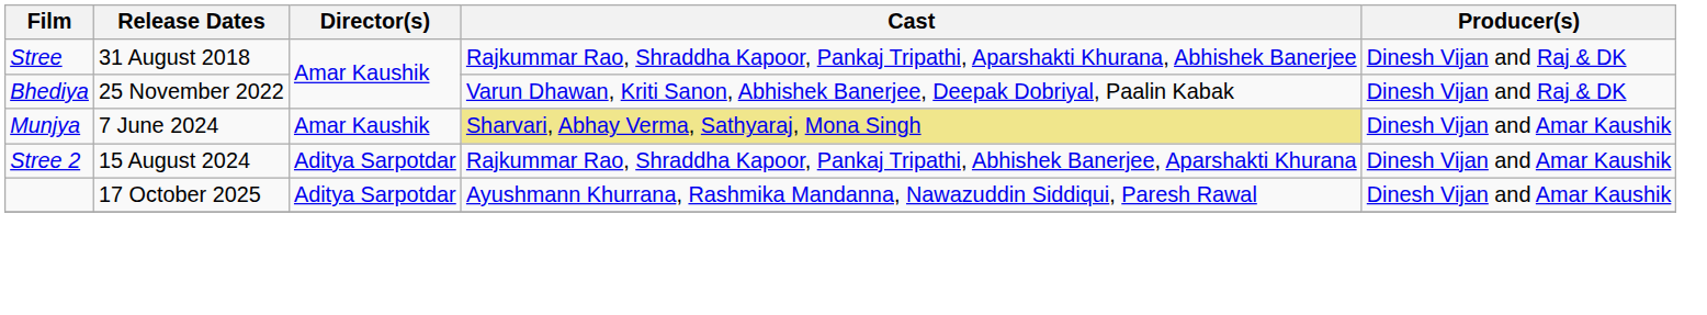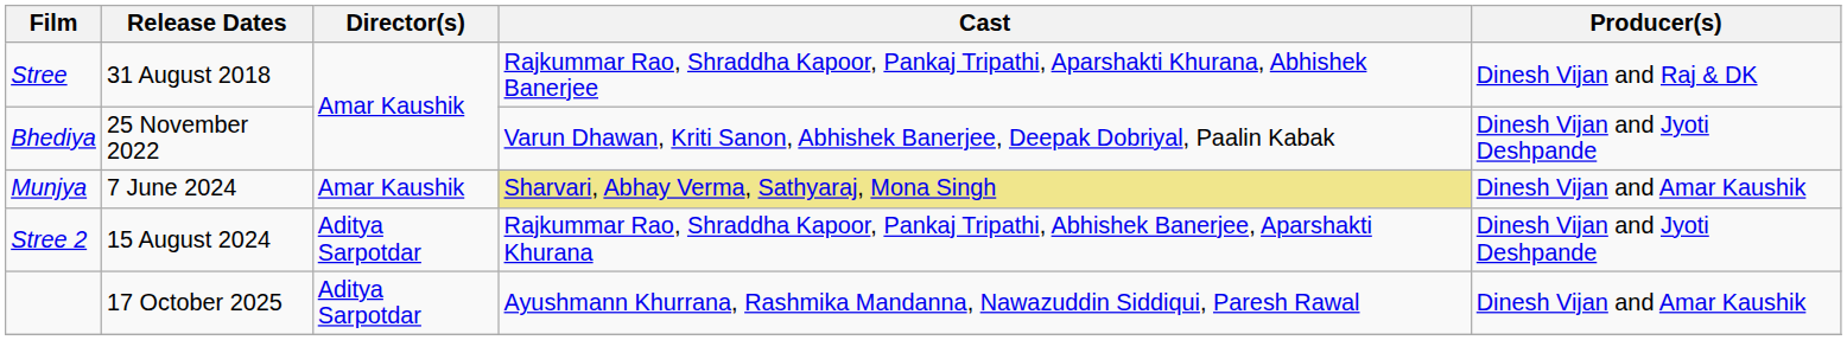 <table class="wikitable">
 <tr>
 <th>Film</th>
 <th>Release Dates</th>
 <th>Director(s)</th>
 <th>Cast</th>
 <th>Producer(s)</th>
 </tr>
 <tr>
 <td><a href='#'><em>Stree</em></a></td>
 <td>31 August 2018</td>
 <td rowspan="2"><a href='#'>Amar Kaushik</a></td>
 <td><a href='#'>Rajkummar Rao</a>, <a href='#'>Shraddha Kapoor</a>, <a href='#'>Pankaj Tripathi</a>, <a href='#'>Aparshakti Khurana</a>, <a href='#'>Abhishek Banerjee</a></td>
 <td><a href='#'>Dinesh Vijan</a> and <a href='#'>Raj & DK</a></td>
 </tr>
 <tr>
 <td><em><a href='#'>Bhediya</a></em></td>
 <td>25 November 2022</td>
 <td><a href='#'>Varun Dhawan</a>, <a href='#'>Kriti Sanon</a>, <a href='#'>Abhishek Banerjee</a>, <a href='#'>Deepak Dobriyal</a>, Paalin Kabak</td>
-<td><a href='#'>Dinesh Vijan</a> and <a href='#'>Raj & DK</a></td>
+<td><a href='#'>Dinesh Vijan</a> and <a href='#'>Jyoti Deshpande</a></td>
 </tr>
 <tr>
 <td><a href='#'><em>Munjya</em></a></td>
 <td>7 June 2024</td>
 <td><a href='#'>Amar Kaushik</a></td>
 <td style="background: khaki;"><a href='#'>Sharvari</a>, <a href='#'>Abhay Verma</a>, <a href='#'>Sathyaraj</a>, <a href='#'>Mona Singh</a></td>
 <td><a href='#'>Dinesh Vijan</a> and <a href='#'>Amar Kaushik</a></td>
 </tr>
 <tr>
 <td><em><a href='#'>Stree 2</a></em></td>
 <td>15 August 2024</td>
 <td><a href='#'>Aditya Sarpotdar</a></td>
 <td><a href='#'>Rajkummar Rao</a>, <a href='#'>Shraddha Kapoor</a>, <a href='#'>Pankaj Tripathi</a>, <a href='#'>Abhishek Banerjee</a>, <a href='#'>Aparshakti Khurana</a></td>
-<td><a href='#'>Dinesh Vijan</a> and <a href='#'>Amar Kaushik</a></td>
+<td><a href='#'>Dinesh Vijan</a> and <a href='#'>Jyoti Deshpande</a></td>
 </tr>
 <tr>
 <td></td>
 <td>17 October 2025</td>
 <td><a href='#'>Aditya Sarpotdar</a></td>
 <td><a href='#'>Ayushmann Khurrana</a>, <a href='#'>Rashmika Mandanna</a>, <a href='#'>Nawazuddin Siddiqui</a>, <a href='#'>Paresh Rawal</a></td>
 <td><a href='#'>Dinesh Vijan</a> and <a href='#'>Amar Kaushik</a></td>
 </tr>
 <tr>
 </tr>
 </table>
